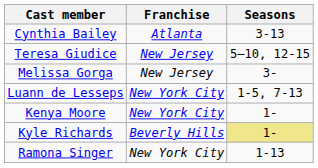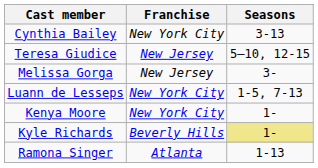 <table class="wikitable sortable" style="text-align:center">
 <tr>
 <th scope="col">Cast member</th>
 <th scope="col">Franchise</th>
 <th scope="col">Seasons</th>
 </tr>
 <tr>
 <td><a href='#'>Cynthia Bailey</a></td>
-<td><em><a href='#'>Atlanta</a></em></td>
+<td><em>New York City</em></td>
 <td>3-13</td>
 </tr>
 <tr>
 <td><a href='#'>Teresa Giudice</a></td>
 <td><em><a href='#'>New Jersey</a></em></td>
 <td>5–10, 12-15</td>
 </tr>
 <tr>
 <td><a href='#'>Melissa Gorga</a></td>
 <td><em>New Jersey</em></td>
 <td>3-</td>
 </tr>
 <tr>
 <td><a href='#'>Luann de Lesseps</a></td>
 <td><em><a href='#'>New York City</a></em></td>
 <td>1-5, 7-13</td>
 </tr>
 <tr>
 <td><a href='#'>Kenya Moore</a></td>
 <td><em><a href='#'>New York City</a></em></td>
 <td>1-</td>
 </tr>
 <tr>
 <td><a href='#'>Kyle Richards</a></td>
 <td><em><a href='#'>Beverly Hills</a></em></td>
 <td style="background: khaki;">1-</td>
 </tr>
 <tr>
 <td><a href='#'>Ramona Singer</a></td>
-<td><em>New York City</em></td>
+<td><em><a href='#'>Atlanta</a></em></td>
 <td>1-13</td>
 </tr>
 </table>
